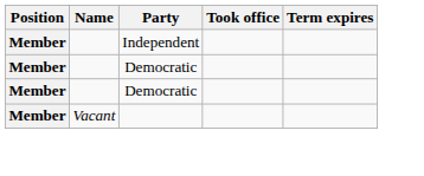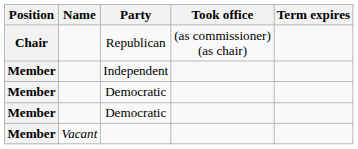 <table class="wikitable sortable" style="text-align:center">
 <tr>
 <th>Position</th>
 <th>Name</th>
 <th>Party</th>
 <th>Took office</th>
 <th>Term expires</th>
+</tr>
+<tr>
+<th>Chair</th>
+<td></td>
+<td>Republican</td>
+<td> (as commissioner)<br> (as chair)</td>
+<td></td>
 </tr>
 <tr>
 <th>Member</th>
 <td></td>
 <td>Independent</td>
 <td></td>
 <td></td>
 </tr>
 <tr>
 <th>Member</th>
 <td></td>
 <td>Democratic</td>
 <td></td>
 <td></td>
 </tr>
 <tr>
 <th>Member</th>
 <td></td>
 <td>Democratic</td>
 <td></td>
 <td></td>
 </tr>
 <tr>
 <th>Member</th>
 <td><em>Vacant</em></td>
 <td></td>
 <td></td>
 <td></td>
 </tr>
 </table>
